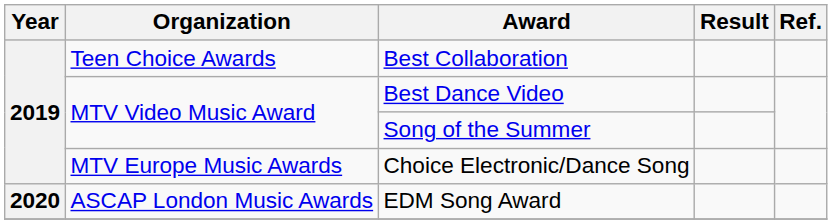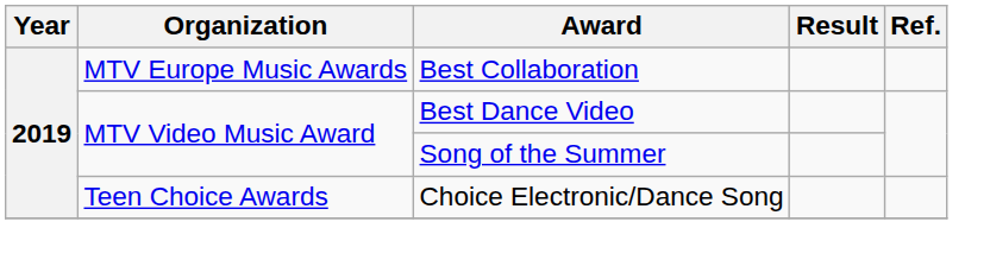 <table class="wikitable plainrowheaders">
 <tr>
 <th>Year</th>
 <th>Organization</th>
 <th>Award</th>
 <th>Result</th>
 <th>Ref.</th>
 </tr>
 <tr>
 <th rowspan="4">2019</th>
-<td><a href='#'>Teen Choice Awards</a></td>
+<td><a href='#'>MTV Europe Music Awards</a></td>
 <td><a href='#'>Best Collaboration</a></td>
 <td></td>
 <td style="text-align:center;"></td>
 </tr>
 <tr>
 <td rowspan="2"><a href='#'>MTV Video Music Award</a></td>
 <td><a href='#'>Best Dance Video</a></td>
 <td></td>
 <td style="text-align:center;" rowspan="2"></td>
 </tr>
 <tr>
 <td><a href='#'>Song of the Summer</a></td>
 <td></td>
 </tr>
 <tr>
-<td><a href='#'>MTV Europe Music Awards</a></td>
+<td><a href='#'>Teen Choice Awards</a></td>
 <td>Choice Electronic/Dance Song</td>
-<td></td>
-<td style="text-align:center;"></td>
-</tr>
-<tr>
-<th>2020</th>
-<td><a href='#'>ASCAP London Music Awards</a></td>
-<td>EDM Song Award</td>
 <td></td>
 <td style="text-align:center;"></td>
 </tr>
 <tr>
 </tr>
 </table>
